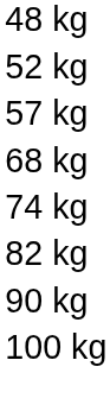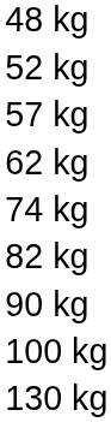 <table>
 <tr>
 <td>48 kg<br></td>
 <td></td>
 <td></td>
 <td></td>
 </tr>
 <tr>
 <td>52 kg<br></td>
 <td></td>
 <td></td>
 <td></td>
 </tr>
 <tr>
 <td>57 kg<br></td>
 <td></td>
 <td></td>
 <td></td>
 </tr>
 <tr>
-<td>68 kg<br></td>
+<td>62 kg<br></td>
 <td></td>
 <td></td>
 <td></td>
 </tr>
 <tr>
 <td>74 kg<br></td>
 <td></td>
 <td></td>
 <td></td>
 </tr>
 <tr>
 <td>82 kg<br></td>
 <td></td>
 <td></td>
 <td></td>
 </tr>
 <tr>
 <td>90 kg<br></td>
 <td></td>
 <td></td>
 <td></td>
 </tr>
 <tr>
 <td>100 kg<br></td>
 <td></td>
 <td></td>
 <td></td>
 </tr>
+<tr>
+<td>130 kg<br></td>
+<td></td>
+<td></td>
+<td></td>
+</tr>
 </table>
